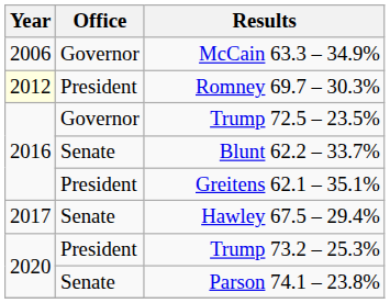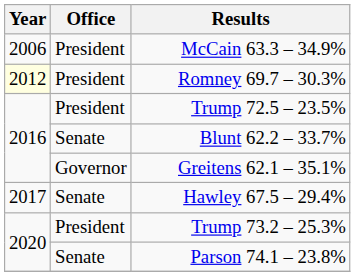 <table class=wikitable>
 <tr>
 <th width="30">Year</th>
 <th width="60">Office</th>
 <th width="180">Results</th>
 </tr>
 <tr>
 <td rowspan="1">2006</td>
-<td>Governor</td>
+<td>President</td>
 <td align="right" ><a href='#'>McCain</a> 63.3 – 34.9%</td>
 </tr>
 <tr>
 <td rowspan="1" style="background: lightyellow;">2012</td>
 <td>President</td>
 <td align="right" ><a href='#'>Romney</a> 69.7 – 30.3%</td>
 </tr>
 <tr>
 <td rowspan="3">2016</td>
-<td>Governor</td>
+<td>President</td>
 <td align="right" ><a href='#'>Trump</a> 72.5 – 23.5%</td>
 </tr>
 <tr>
 <td>Senate</td>
 <td align="right" ><a href='#'>Blunt</a> 62.2 – 33.7%</td>
 </tr>
 <tr>
-<td>President</td>
+<td>Governor</td>
 <td align="right" ><a href='#'>Greitens</a> 62.1 – 35.1%</td>
 </tr>
 <tr>
 <td rowspan="1">2017</td>
 <td>Senate</td>
 <td align="right" ><a href='#'>Hawley</a> 67.5 – 29.4%</td>
 </tr>
 <tr>
 <td rowspan="2">2020</td>
 <td>President</td>
 <td align="right" ><a href='#'>Trump</a> 73.2 – 25.3%</td>
 </tr>
 <tr>
 <td>Senate</td>
 <td align="right" ><a href='#'>Parson</a> 74.1 – 23.8%</td>
 </tr>
 <tr>
 </tr>
 </table>
